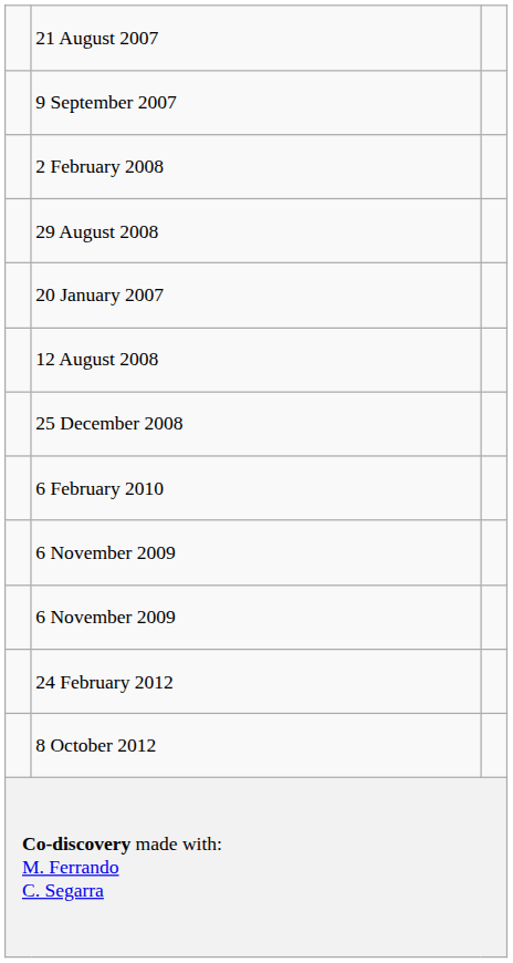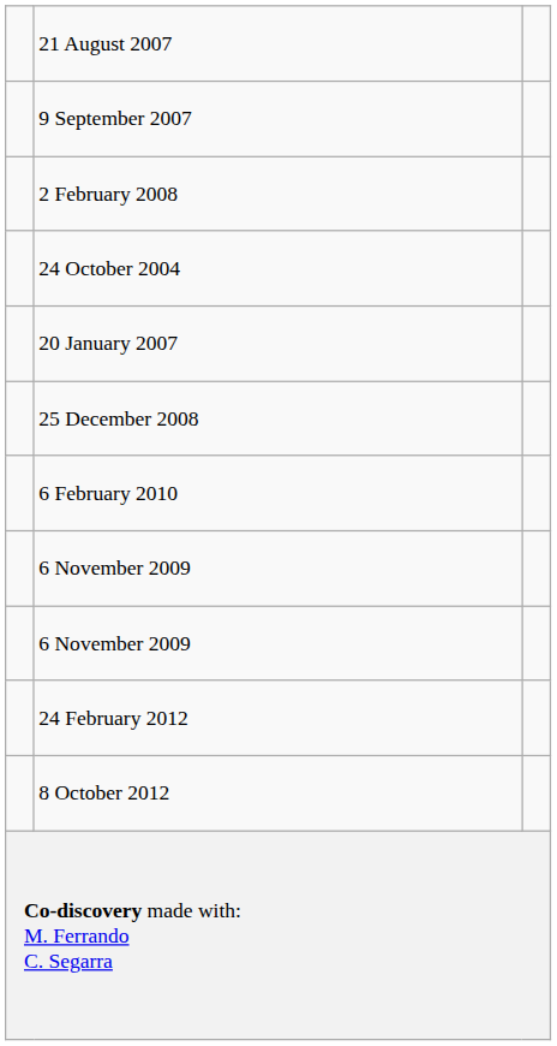 <table class="wikitable" style="font-size: 89%; float: left; width: 26em; margin-right: 1em; height: 700px">
 <tr>
 <td></td>
 <td>21 August 2007</td>
 <td></td>
 </tr>
 <tr>
 <td></td>
 <td>9 September 2007</td>
 <td></td>
 </tr>
 <tr>
 <td></td>
 <td>2 February 2008</td>
 <td></td>
 </tr>
 <tr>
 <td></td>
-<td>29 August 2008</td>
+<td>24 October 2004</td>
 <td></td>
 </tr>
 <tr>
 <td></td>
 <td>20 January 2007</td>
-<td></td>
-</tr>
-<tr>
-<td></td>
-<td>12 August 2008</td>
 <td></td>
 </tr>
 <tr>
 <td></td>
 <td>25 December 2008</td>
 <td></td>
 </tr>
 <tr>
 <td></td>
 <td>6 February 2010</td>
 <td></td>
 </tr>
 <tr>
 <td></td>
 <td>6 November 2009</td>
 <td></td>
 </tr>
 <tr>
 <td></td>
 <td>6 November 2009</td>
 <td></td>
 </tr>
 <tr>
 <td></td>
 <td>24 February 2012</td>
 <td></td>
 </tr>
 <tr>
 <td></td>
 <td>8 October 2012</td>
 <td></td>
 </tr>
 <tr>
 <th colspan=3 style="font-weight: normal; text-align: left; padding: 7px 12px;"><strong>Co-discovery</strong> made with:<br> <a href='#'>M. Ferrando</a><br> <a href='#'>C. Segarra</a></th>
 </tr>
 </table>
